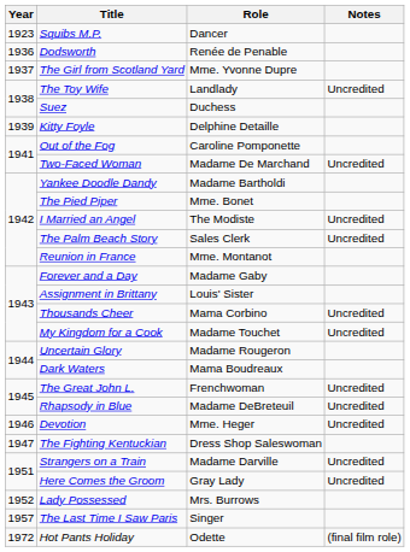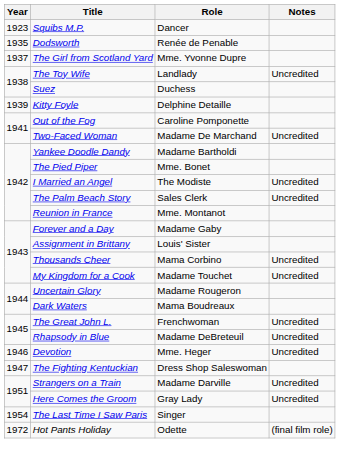 <table class="wikitable">
 <tr>
 <th>Year</th>
 <th>Title</th>
 <th>Role</th>
 <th>Notes</th>
 </tr>
 <tr>
 <td>1923</td>
 <td><em><a href='#'>Squibs M.P.</a></em></td>
 <td>Dancer</td>
 <td></td>
 </tr>
 <tr>
-<td>1936</td>
+<td>1935</td>
 <td><em><a href='#'>Dodsworth</a></em></td>
 <td>Renée de Penable</td>
 <td></td>
 </tr>
 <tr>
 <td>1937</td>
 <td><em><a href='#'>The Girl from Scotland Yard</a></em></td>
 <td>Mme. Yvonne Dupre</td>
 <td></td>
 </tr>
 <tr>
 <td rowspan=2>1938</td>
 <td><em><a href='#'>The Toy Wife</a></em></td>
 <td>Landlady</td>
 <td>Uncredited</td>
 </tr>
 <tr>
 <td><em><a href='#'>Suez</a></em></td>
 <td>Duchess</td>
 <td></td>
 </tr>
 <tr>
 <td>1939</td>
 <td><em><a href='#'>Kitty Foyle</a></em></td>
 <td>Delphine Detaille</td>
 <td></td>
 </tr>
 <tr>
 <td rowspan=2>1941</td>
 <td><em><a href='#'>Out of the Fog</a></em></td>
 <td>Caroline Pomponette</td>
 <td></td>
 </tr>
 <tr>
 <td><em><a href='#'>Two-Faced Woman</a></em></td>
 <td>Madame De Marchand</td>
 <td>Uncredited</td>
 </tr>
 <tr>
 <td rowspan=5>1942</td>
 <td><em><a href='#'>Yankee Doodle Dandy</a></em></td>
 <td>Madame Bartholdi</td>
 <td></td>
 </tr>
 <tr>
 <td><em><a href='#'>The Pied Piper</a></em></td>
 <td>Mme. Bonet</td>
 <td></td>
 </tr>
 <tr>
 <td><em><a href='#'>I Married an Angel</a></em></td>
 <td>The Modiste</td>
 <td>Uncredited</td>
 </tr>
 <tr>
 <td><em><a href='#'>The Palm Beach Story</a></em></td>
 <td>Sales Clerk</td>
 <td>Uncredited</td>
 </tr>
 <tr>
 <td><em><a href='#'>Reunion in France</a></em></td>
 <td>Mme. Montanot</td>
 <td></td>
 </tr>
 <tr>
 <td rowspan=4>1943</td>
 <td><em><a href='#'>Forever and a Day</a></em></td>
 <td>Madame Gaby</td>
 <td></td>
 </tr>
 <tr>
 <td><em><a href='#'>Assignment in Brittany</a></em></td>
 <td>Louis' Sister</td>
 <td></td>
 </tr>
 <tr>
 <td><em><a href='#'>Thousands Cheer</a></em></td>
 <td>Mama Corbino</td>
 <td>Uncredited</td>
 </tr>
 <tr>
 <td><em><a href='#'>My Kingdom for a Cook</a></em></td>
 <td>Madame Touchet</td>
 <td>Uncredited</td>
 </tr>
 <tr>
 <td rowspan=2>1944</td>
 <td><em><a href='#'>Uncertain Glory</a></em></td>
 <td>Madame Rougeron</td>
 <td></td>
 </tr>
 <tr>
 <td><em><a href='#'>Dark Waters</a></em></td>
 <td>Mama Boudreaux</td>
 <td></td>
 </tr>
 <tr>
 <td rowspan=2>1945</td>
 <td><em><a href='#'>The Great John L.</a></em></td>
 <td>Frenchwoman</td>
 <td>Uncredited</td>
 </tr>
 <tr>
 <td><em><a href='#'>Rhapsody in Blue</a></em></td>
 <td>Madame DeBreteuil</td>
 <td>Uncredited</td>
 </tr>
 <tr>
 <td>1946</td>
 <td><em><a href='#'>Devotion</a></em></td>
 <td>Mme. Heger</td>
 <td>Uncredited</td>
 </tr>
 <tr>
 <td>1947</td>
 <td><em><a href='#'>The Fighting Kentuckian</a></em></td>
 <td>Dress Shop Saleswoman</td>
 <td></td>
 </tr>
 <tr>
 <td rowspan=2>1951</td>
 <td><em><a href='#'>Strangers on a Train</a></em></td>
 <td>Madame Darville</td>
 <td>Uncredited</td>
 </tr>
 <tr>
 <td><em><a href='#'>Here Comes the Groom</a></em></td>
 <td>Gray Lady</td>
 <td>Uncredited</td>
 </tr>
 <tr>
-<td>1952</td>
-<td><em><a href='#'>Lady Possessed</a></em></td>
-<td>Mrs. Burrows</td>
-<td></td>
-</tr>
-<tr>
-<td>1957</td>
+<td>1954</td>
 <td><em><a href='#'>The Last Time I Saw Paris</a></em></td>
 <td>Singer</td>
 <td></td>
 </tr>
 <tr>
 <td>1972</td>
 <td><em>Hot Pants Holiday</em></td>
 <td>Odette</td>
 <td>(final film role)</td>
 </tr>
 </table>
